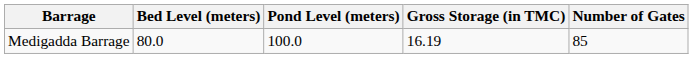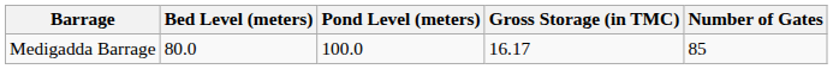 <table class="wikitable">
 <tr>
 <th>Barrage</th>
 <th>Bed Level (meters)</th>
 <th>Pond Level (meters)</th>
 <th>Gross Storage (in TMC)</th>
 <th>Number of Gates</th>
 </tr>
 <tr>
 <td>Medigadda Barrage</td>
 <td>80.0</td>
 <td>100.0</td>
-<td>16.19</td>
+<td>16.17</td>
 <td>85</td>
 </tr>
 </table>
